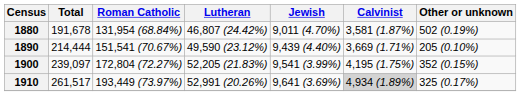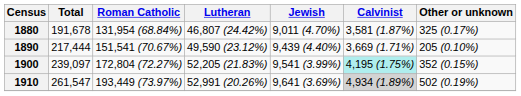 <table class="wikitable">
 <tr>
 <th>Census</th>
 <th>Total</th>
 <th><a href='#'>Roman Catholic</a></th>
 <th><a href='#'>Lutheran</a></th>
 <th><a href='#'>Jewish</a></th>
 <th><a href='#'>Calvinist</a></th>
 <th>Other or unknown</th>
 </tr>
 <tr>
 <th>1880</th>
 <td>191,678</td>
 <td>131,954 <em>(68.84%)</em></td>
 <td>46,807 <em>(24.42%)</em></td>
 <td>9,011 <em>(4.70%)</em></td>
 <td>3,581 <em>(1.87%)</em></td>
-<td>502 <em>(0.19%)</em></td>
+<td>325 <em>(0.17%)</em></td>
 </tr>
 <tr>
 <th>1890</th>
-<td>214,444</td>
+<td>217,444</td>
 <td>151,541 <em>(70.67%)</em></td>
 <td>49,590 <em>(23.12%)</em></td>
 <td>9,439 <em>(4.40%)</em></td>
 <td>3,669 <em>(1.71%)</em></td>
 <td>205 <em>(0.10%)</em></td>
 </tr>
 <tr>
 <th>1900</th>
 <td>239,097</td>
 <td>172,804 <em>(72.27%)</em></td>
 <td>52,205 <em>(21.83%)</em></td>
 <td>9,541 <em>(3.99%)</em></td>
-<td>4,195 <em>(1.75%)</em></td>
+<td style="background: paleturquoise;">4,195 <em>(1.75%)</em></td>
 <td>352 <em>(0.15%)</em></td>
 </tr>
 <tr>
 <th>1910</th>
-<td>261,517</td>
+<td>261,547</td>
 <td>193,449 <em>(73.97%)</em></td>
 <td>52,991 <em>(20.26%)</em></td>
 <td>9,641 <em>(3.69%)</em></td>
 <td style="background: lightgrey;">4,934 <em>(1.89%)</em></td>
-<td>325 <em>(0.17%)</em></td>
+<td>502 <em>(0.19%)</em></td>
 </tr>
 <tr>
 </tr>
 </table>
